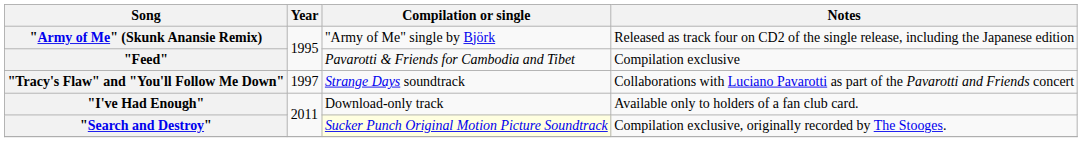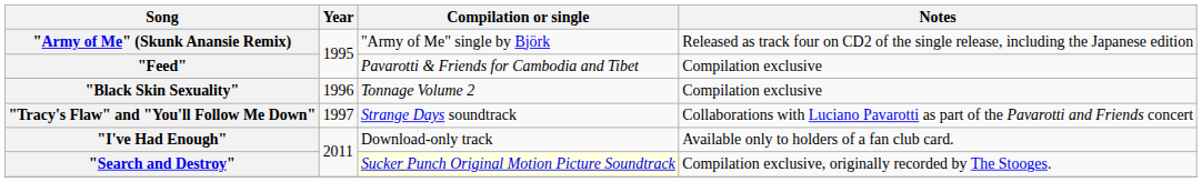 <table class="wikitable plainrowheaders">
 <tr>
 <th>Song</th>
 <th>Year</th>
 <th>Compilation or single</th>
 <th>Notes</th>
 </tr>
 <tr>
 <th scope="row">"<a href='#'>Army of Me</a>" (Skunk Anansie Remix)</th>
 <td rowspan="2">1995</td>
 <td>"Army of Me" single by <a href='#'>Björk</a></td>
 <td>Released as track four on CD2 of the single release, including the Japanese edition</td>
 </tr>
 <tr>
 <th scope="row">"Feed"</th>
 <td><em>Pavarotti & Friends for Cambodia and Tibet</em></td>
+<td>Compilation exclusive</td>
+</tr>
+<tr>
+<th scope="row">"Black Skin Sexuality"</th>
+<td>1996</td>
+<td><em>Tonnage Volume 2</em></td>
 <td>Compilation exclusive</td>
 </tr>
 <tr>
 <th scope="row">"Tracy's Flaw" and "You'll Follow Me Down"</th>
 <td>1997</td>
 <td><em><a href='#'>Strange Days</a></em> soundtrack</td>
 <td>Collaborations with <a href='#'>Luciano Pavarotti</a> as part of the <em>Pavarotti and Friends</em> concert</td>
 </tr>
 <tr>
 <th scope="row">"I've Had Enough"</th>
 <td rowspan="2">2011</td>
 <td>Download-only track</td>
 <td>Available only to holders of a fan club card.</td>
 </tr>
 <tr>
 <th scope="row">"<a href='#'>Search and Destroy</a>"</th>
 <td style="background: lightyellow;"><em><a href='#'>Sucker Punch Original Motion Picture Soundtrack</a></em></td>
 <td>Compilation exclusive, originally recorded by <a href='#'>The Stooges</a>.</td>
 </tr>
 <tr>
 </tr>
 </table>
